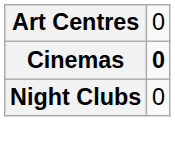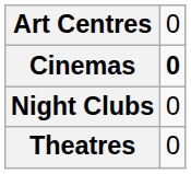 <table class="wikitable">
 <tr>
 <th>Art Centres</th>
 <td>0</td>
 </tr>
 <tr>
 <th>Cinemas</th>
 <td><strong>0</strong></td>
 </tr>
 <tr>
 <th>Night Clubs</th>
 <td>0</td>
 </tr>
+<tr>
+<th>Theatres</th>
+<td>0</td>
+</tr>
 </table>
